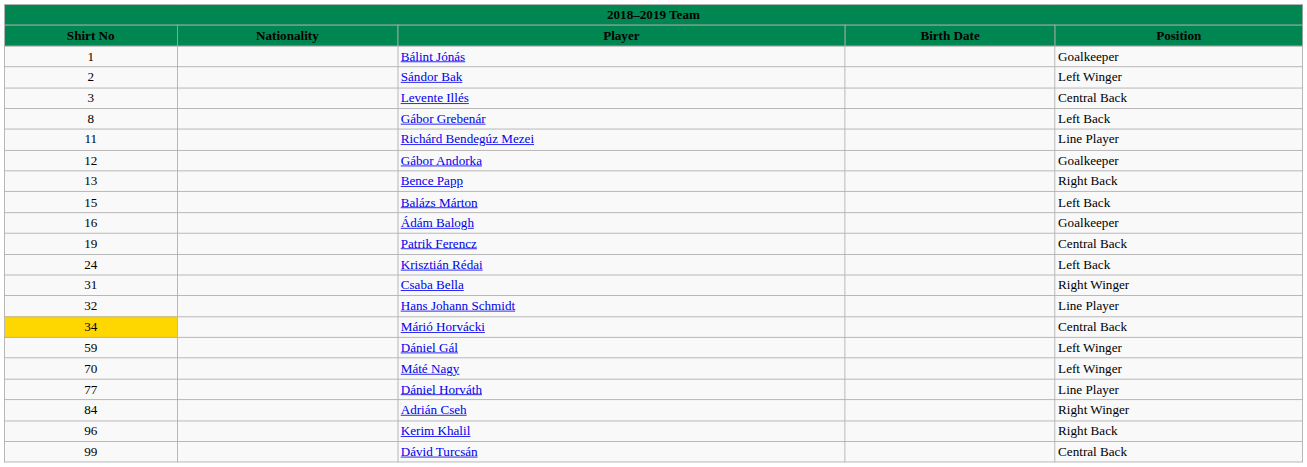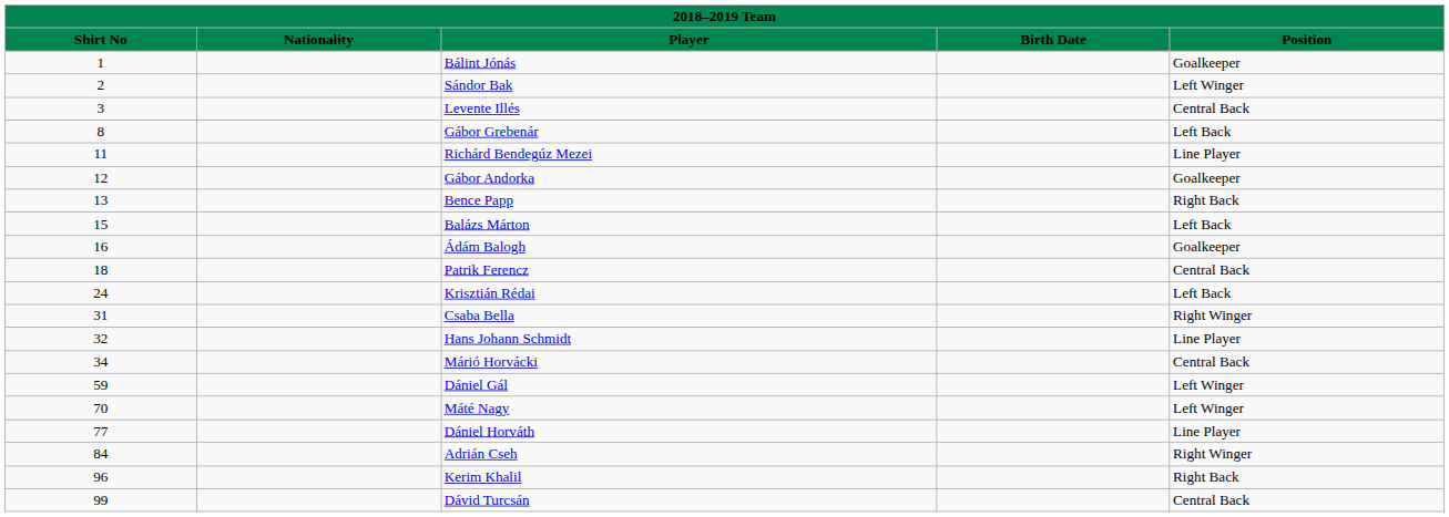 <table class="wikitable collapsible collapsed" style="width:100%">
 <tr>
 <th colspan=5 style="background-color:#008751;color:black;text-align:center;"> <strong>2018–2019 Team</strong></th>
 </tr>
 <tr>
 <th style="color:black; background:#008751">Shirt No</th>
 <th style="color:black; background:#008751">Nationality</th>
 <th style="color:black; background:#008751">Player</th>
 <th style="color:black; background:#008751">Birth Date</th>
 <th style="color:black; background:#008751">Position</th>
 </tr>
 <tr>
 <td align=center>1</td>
 <td></td>
 <td><a href='#'>Bálint Jónás</a></td>
 <td></td>
 <td>Goalkeeper</td>
 </tr>
 <tr>
 <td align=center>2</td>
 <td></td>
 <td><a href='#'>Sándor Bak</a></td>
 <td></td>
 <td>Left Winger</td>
 </tr>
 <tr>
 <td align=center>3</td>
 <td></td>
 <td><a href='#'>Levente Illés</a></td>
 <td></td>
 <td>Central Back</td>
 </tr>
 <tr>
 <td align=center>8</td>
 <td></td>
 <td><a href='#'>Gábor Grebenár</a></td>
 <td></td>
 <td>Left Back</td>
 </tr>
 <tr>
 <td align=center>11</td>
 <td></td>
 <td><a href='#'>Richárd Bendegúz Mezei</a></td>
 <td></td>
 <td>Line Player</td>
 </tr>
 <tr>
 <td align=center>12</td>
 <td></td>
 <td><a href='#'>Gábor Andorka</a></td>
 <td></td>
 <td>Goalkeeper</td>
 </tr>
 <tr>
 <td align=center>13</td>
 <td></td>
 <td><a href='#'>Bence Papp</a></td>
 <td></td>
 <td>Right Back</td>
 </tr>
 <tr>
 <td align=center>15</td>
 <td></td>
 <td><a href='#'>Balázs Márton</a></td>
 <td></td>
 <td>Left Back</td>
 </tr>
 <tr>
 <td align=center>16</td>
 <td></td>
 <td><a href='#'>Ádám Balogh</a></td>
 <td></td>
 <td>Goalkeeper</td>
 </tr>
 <tr>
-<td align=center>19</td>
+<td align=center>18</td>
 <td></td>
 <td><a href='#'>Patrik Ferencz</a></td>
 <td></td>
 <td>Central Back</td>
 </tr>
 <tr>
 <td align=center>24</td>
 <td></td>
 <td><a href='#'>Krisztián Rédai</a></td>
 <td></td>
 <td>Left Back</td>
 </tr>
 <tr>
 <td align=center>31</td>
 <td></td>
 <td><a href='#'>Csaba Bella</a></td>
 <td></td>
 <td>Right Winger</td>
 </tr>
 <tr>
 <td align=center>32</td>
 <td></td>
 <td><a href='#'>Hans Johann Schmidt</a></td>
 <td></td>
 <td>Line Player</td>
 </tr>
 <tr>
-<td align=center style="background: gold;">34</td>
+<td align=center>34</td>
 <td></td>
 <td><a href='#'>Márió Horvácki</a></td>
 <td></td>
 <td>Central Back</td>
 </tr>
 <tr>
 <td align=center>59</td>
 <td></td>
 <td><a href='#'>Dániel Gál</a></td>
 <td></td>
 <td>Left Winger</td>
 </tr>
 <tr>
 <td align=center>70</td>
 <td></td>
 <td><a href='#'>Máté Nagy</a></td>
 <td></td>
 <td>Left Winger</td>
 </tr>
 <tr>
 <td align=center>77</td>
 <td></td>
 <td><a href='#'>Dániel Horváth</a></td>
 <td></td>
 <td>Line Player</td>
 </tr>
 <tr>
 <td align=center>84</td>
 <td></td>
 <td><a href='#'>Adrián Cseh</a></td>
 <td></td>
 <td>Right Winger</td>
 </tr>
 <tr>
 <td align=center>96</td>
 <td></td>
 <td><a href='#'>Kerim Khalil</a></td>
 <td></td>
 <td>Right Back</td>
 </tr>
 <tr>
 <td align=center>99</td>
 <td></td>
 <td><a href='#'>Dávid Turcsán</a></td>
 <td></td>
 <td>Central Back</td>
 </tr>
 </table>
